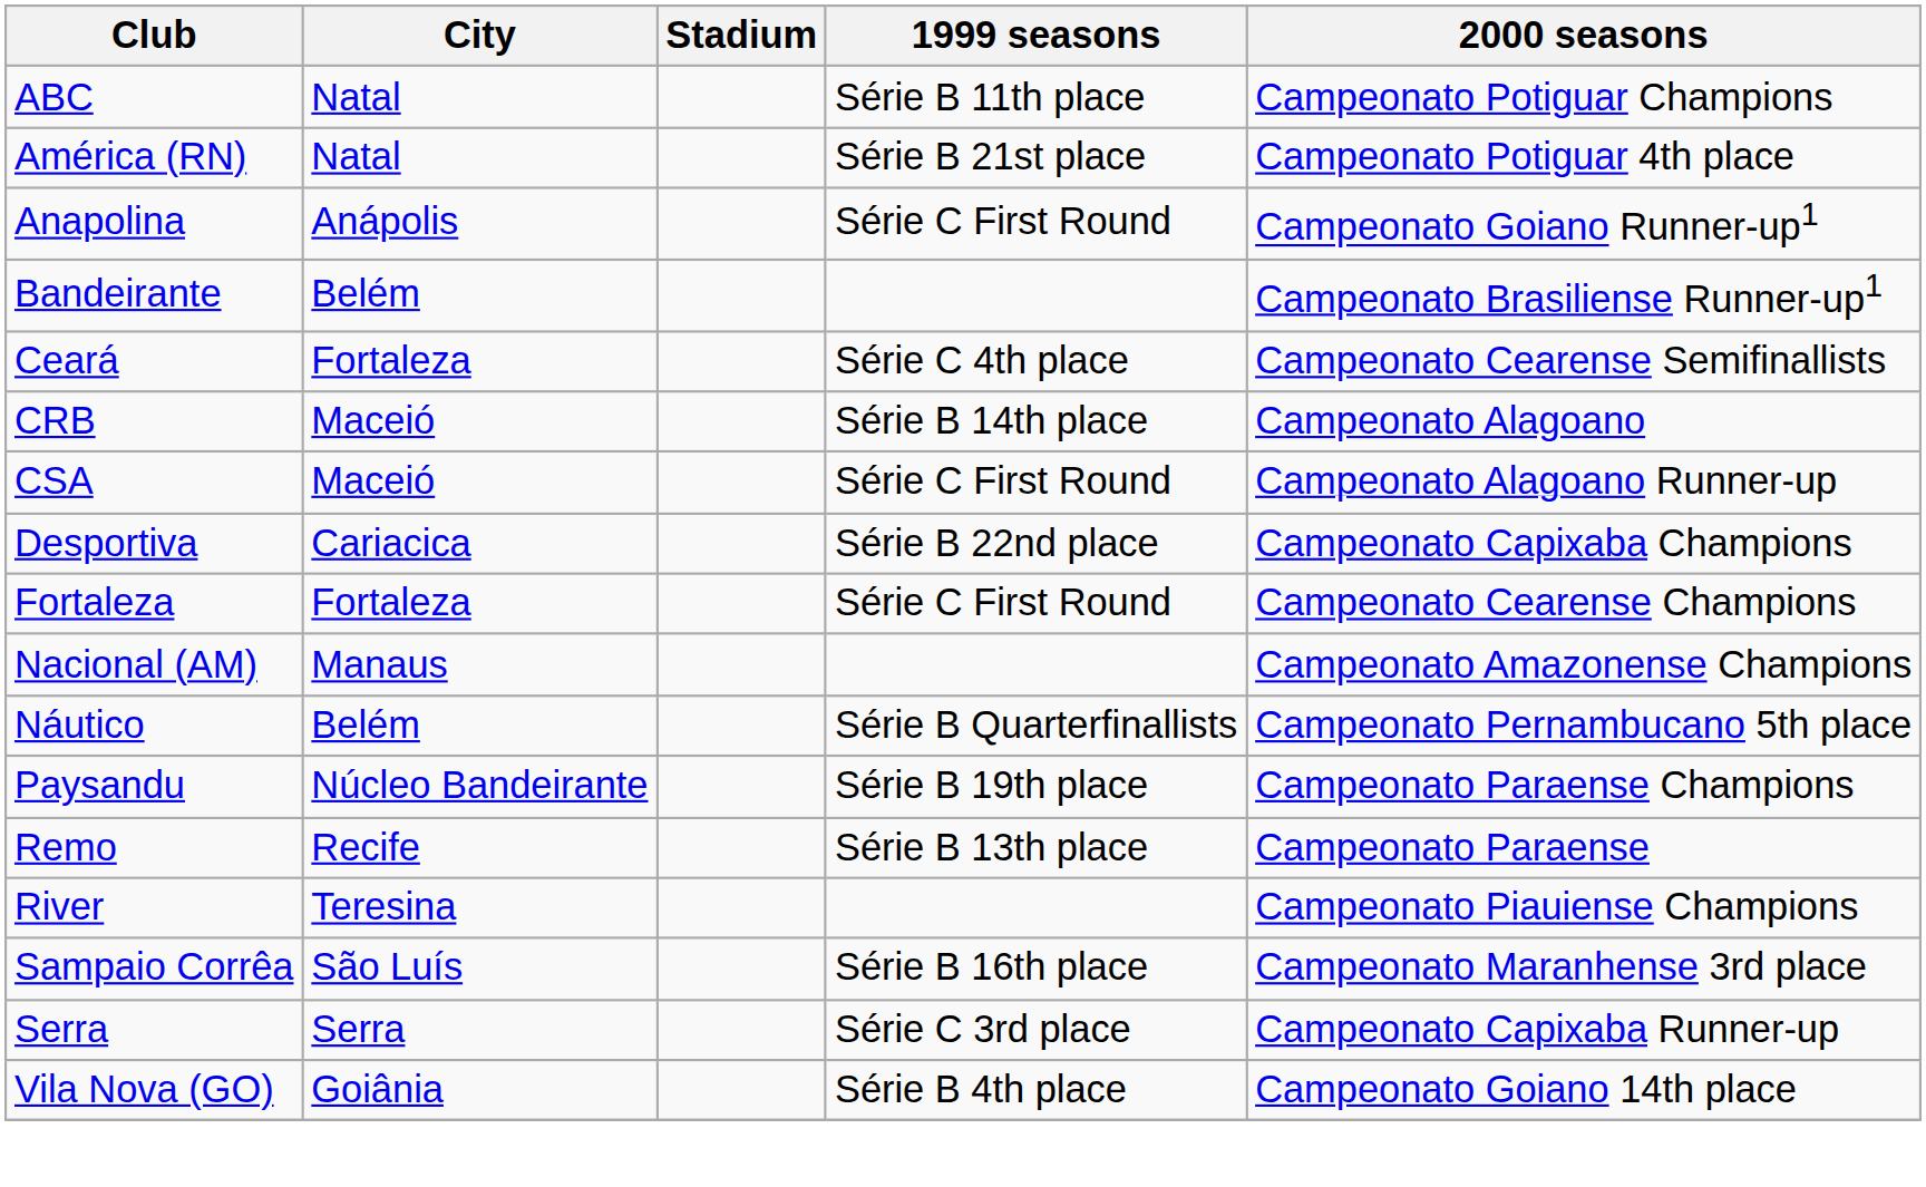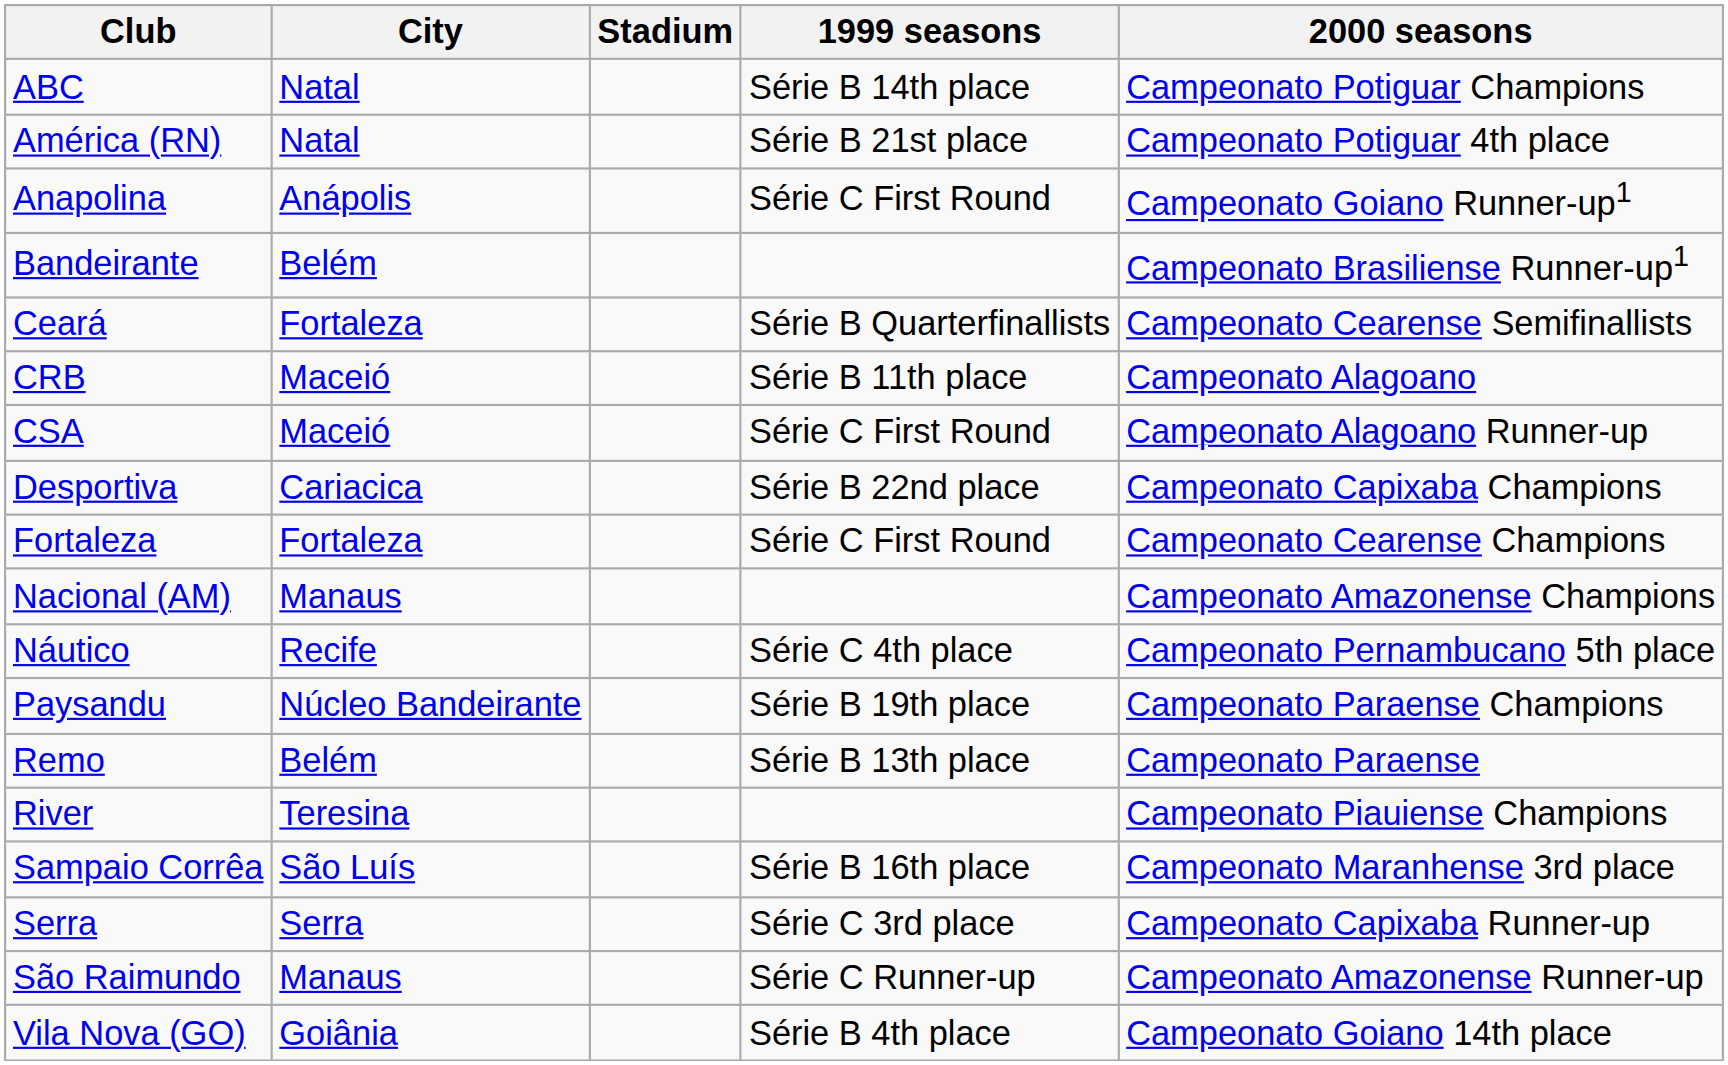 <table class="wikitable sortable">
 <tr>
 <th>Club</th>
 <th>City</th>
 <th>Stadium</th>
 <th>1999 seasons</th>
 <th>2000 seasons</th>
 </tr>
 <tr>
 <td><a href='#'>ABC</a></td>
 <td><a href='#'>Natal</a></td>
 <td></td>
-<td>Série B 11th place</td>
+<td>Série B 14th place</td>
 <td> <a href='#'>Campeonato Potiguar</a> Champions</td>
 </tr>
 <tr>
 <td><a href='#'>América (RN)</a></td>
 <td><a href='#'>Natal</a></td>
 <td></td>
 <td>Série B 21st place</td>
 <td> <a href='#'>Campeonato Potiguar</a> 4th place</td>
 </tr>
 <tr>
 <td><a href='#'>Anapolina</a></td>
 <td><a href='#'>Anápolis</a></td>
 <td></td>
 <td>Série C First Round</td>
 <td> <a href='#'>Campeonato Goiano</a> Runner-up<sup>1</sup></td>
 </tr>
 <tr>
 <td><a href='#'>Bandeirante</a></td>
 <td><a href='#'>Belém</a></td>
 <td></td>
 <td></td>
 <td> <a href='#'>Campeonato Brasiliense</a> Runner-up<sup>1</sup></td>
 </tr>
 <tr>
 <td><a href='#'>Ceará</a></td>
 <td><a href='#'>Fortaleza</a></td>
 <td></td>
-<td>Série C 4th place</td>
+<td>Série B Quarterfinallists</td>
 <td> <a href='#'>Campeonato Cearense</a> Semifinallists</td>
 </tr>
 <tr>
 <td><a href='#'>CRB</a></td>
 <td><a href='#'>Maceió</a></td>
 <td></td>
-<td>Série B 14th place</td>
+<td>Série B 11th place</td>
 <td> <a href='#'>Campeonato Alagoano</a></td>
 </tr>
 <tr>
 <td><a href='#'>CSA</a></td>
 <td><a href='#'>Maceió</a></td>
 <td></td>
 <td>Série C First Round</td>
 <td> <a href='#'>Campeonato Alagoano</a> Runner-up</td>
 </tr>
 <tr>
 <td><a href='#'>Desportiva</a></td>
 <td><a href='#'>Cariacica</a></td>
 <td></td>
 <td>Série B 22nd place</td>
 <td> <a href='#'>Campeonato Capixaba</a> Champions</td>
 </tr>
 <tr>
 <td><a href='#'>Fortaleza</a></td>
 <td><a href='#'>Fortaleza</a></td>
 <td></td>
 <td>Série C First Round</td>
 <td> <a href='#'>Campeonato Cearense</a> Champions</td>
 </tr>
 <tr>
 <td><a href='#'>Nacional (AM)</a></td>
 <td><a href='#'>Manaus</a></td>
 <td></td>
 <td></td>
 <td> <a href='#'>Campeonato Amazonense</a> Champions</td>
 </tr>
 <tr>
 <td><a href='#'>Náutico</a></td>
-<td><a href='#'>Belém</a></td>
+<td><a href='#'>Recife</a></td>
 <td></td>
-<td>Série B Quarterfinallists</td>
+<td>Série C 4th place</td>
 <td> <a href='#'>Campeonato Pernambucano</a> 5th place</td>
 </tr>
 <tr>
 <td><a href='#'>Paysandu</a></td>
 <td><a href='#'>Núcleo Bandeirante</a></td>
 <td></td>
 <td>Série B 19th place</td>
 <td> <a href='#'>Campeonato Paraense</a> Champions</td>
 </tr>
 <tr>
 <td><a href='#'>Remo</a></td>
-<td><a href='#'>Recife</a></td>
+<td><a href='#'>Belém</a></td>
 <td></td>
 <td>Série B 13th place</td>
 <td> <a href='#'>Campeonato Paraense</a></td>
 </tr>
 <tr>
 <td><a href='#'>River</a></td>
 <td><a href='#'>Teresina</a></td>
 <td></td>
 <td></td>
 <td> <a href='#'>Campeonato Piauiense</a> Champions</td>
 </tr>
 <tr>
 <td><a href='#'>Sampaio Corrêa</a></td>
 <td><a href='#'>São Luís</a></td>
 <td></td>
 <td>Série B 16th place</td>
 <td> <a href='#'>Campeonato Maranhense</a> 3rd place</td>
 </tr>
 <tr>
 <td><a href='#'>Serra</a></td>
 <td><a href='#'>Serra</a></td>
 <td></td>
 <td>Série C 3rd place</td>
 <td> <a href='#'>Campeonato Capixaba</a> Runner-up</td>
 </tr>
 <tr>
+<td><a href='#'>São Raimundo</a></td>
+<td><a href='#'>Manaus</a></td>
+<td></td>
+<td>Série C Runner-up</td>
+<td> <a href='#'>Campeonato Amazonense</a> Runner-up</td>
+</tr>
+<tr>
 <td><a href='#'>Vila Nova (GO)</a></td>
 <td><a href='#'>Goiânia</a></td>
 <td></td>
 <td>Série B 4th place</td>
 <td> <a href='#'>Campeonato Goiano</a> 14th place</td>
 </tr>
 <tr>
 </tr>
 </table>
